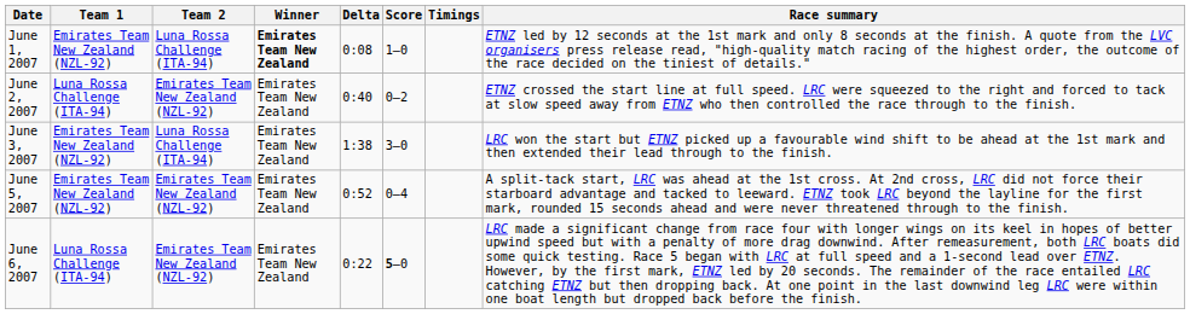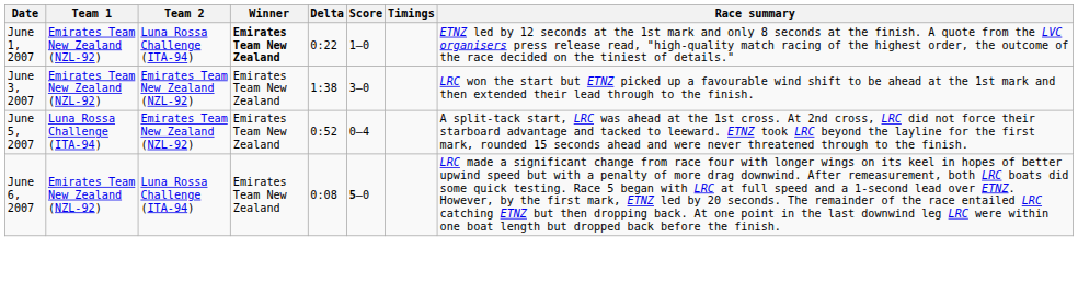 <table class="wikitable">
 <tr>
 <th>Date</th>
 <th>Team 1 </th>
 <th>Team 2 </th>
 <th>Winner</th>
 <th>Delta</th>
 <th>Score</th>
 <th>Timings</th>
 <th>Race summary</th>
 </tr>
 <tr>
 <td>June 1, 2007</td>
 <td><a href='#'>Emirates Team New Zealand</a> (<a href='#'>NZL-92</a>)</td>
 <td><a href='#'>Luna Rossa Challenge</a> (<a href='#'>ITA-94</a>)</td>
 <td><strong>Emirates Team New Zealand</strong></td>
-<td>0:08</td>
+<td>0:22</td>
 <td>1–0</td>
 <td></td>
 <td><em><a href='#'>ETNZ</a></em> led by 12 seconds at the 1st mark and only 8 seconds at the finish.  A quote from the <em><a href='#'>LVC organisers</a></em> press release read,  "high-quality match racing of the highest order, the outcome of the race decided on the tiniest of details."</td>
 </tr>
 <tr>
-<td>June 2, 2007</td>
-<td><a href='#'>Luna Rossa Challenge</a> (<a href='#'>ITA-94</a>)</td>
-<td><a href='#'>Emirates Team New Zealand</a> (<a href='#'>NZL-92</a>)</td>
-<td>Emirates Team New Zealand</td>
-<td>0:40</td>
-<td>0–2</td>
-<td></td>
-<td><em><a href='#'>ETNZ</a></em> crossed the start line at full speed. <em><a href='#'>LRC</a></em> were squeezed to the right and forced to tack at slow speed away from <em><a href='#'>ETNZ</a></em> who then controlled the race through to the finish.</td>
-</tr>
-<tr>
 <td>June 3, 2007</td>
 <td><a href='#'>Emirates Team New Zealand</a> (<a href='#'>NZL-92</a>)</td>
-<td><a href='#'>Luna Rossa Challenge</a> (<a href='#'>ITA-94</a>)</td>
+<td><a href='#'>Emirates Team New Zealand</a> (<a href='#'>NZL-92</a>)</td>
 <td>Emirates Team New Zealand</td>
 <td>1:38</td>
 <td>3–0</td>
 <td></td>
 <td><em><a href='#'>LRC</a></em> won the start but <em><a href='#'>ETNZ</a></em> picked up a favourable wind shift to be ahead at the 1st mark and then extended their lead through to the finish.</td>
 </tr>
 <tr>
 <td>June 5, 2007</td>
-<td><a href='#'>Emirates Team New Zealand</a> (<a href='#'>NZL-92</a>)</td>
+<td><a href='#'>Luna Rossa Challenge</a> (<a href='#'>ITA-94</a>)</td>
 <td><a href='#'>Emirates Team New Zealand</a> (<a href='#'>NZL-92</a>)</td>
 <td>Emirates Team New Zealand</td>
 <td>0:52</td>
 <td>0–4</td>
 <td></td>
 <td>A split-tack start, <em><a href='#'>LRC</a></em> was ahead at the 1st cross.  At 2nd cross, <em><a href='#'>LRC</a></em> did not force their starboard advantage and tacked to leeward.  <em><a href='#'>ETNZ</a></em> took <em><a href='#'>LRC</a></em> beyond the layline for the first mark, rounded 15 seconds ahead and were never threatened through to the finish.</td>
 </tr>
 <tr>
 <td>June 6, 2007</td>
+<td><a href='#'>Emirates Team New Zealand</a> (<a href='#'>NZL-92</a>)</td>
 <td><a href='#'>Luna Rossa Challenge</a> (<a href='#'>ITA-94</a>)</td>
-<td><a href='#'>Emirates Team New Zealand</a> (<a href='#'>NZL-92</a>)</td>
 <td>Emirates Team New Zealand</td>
-<td>0:22</td>
+<td>0:08</td>
 <td><strong>5</strong>–0</td>
 <td></td>
 <td><em><a href='#'>LRC</a></em> made a significant change from race four with longer wings on its keel in hopes of better upwind speed but with a penalty of more drag downwind.  After remeasurement, both <em><a href='#'>LRC</a></em> boats did some quick testing.  Race 5 began with <em><a href='#'>LRC</a></em> at full speed and a 1-second lead over <em><a href='#'>ETNZ</a></em>.  However, by the first mark, <em><a href='#'>ETNZ</a></em> led by 20 seconds.  The remainder of the race entailed <em><a href='#'>LRC</a></em> catching <em><a href='#'>ETNZ</a></em> but then dropping back.  At one point in the last downwind leg <em><a href='#'>LRC</a></em> were within one boat length but dropped back before the finish.</td>
 </tr>
 </table>
